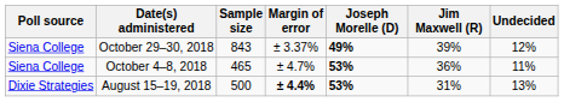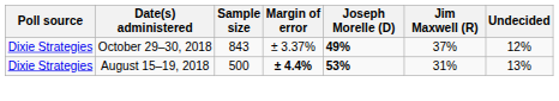 <table class="wikitable">
 <tr>
 <th>Poll source</th>
 <th>Date(s)<br>administered</th>
 <th>Sample<br>size</th>
 <th>Margin of<br>error</th>
 <th style="width:100px;">Joseph<br>Morelle (D)</th>
 <th style="width:100px;">Jim<br>Maxwell (R)</th>
 <th>Undecided</th>
 </tr>
 <tr>
-<td><a href='#'>Siena College</a></td>
+<td><a href='#'>Dixie Strategies</a></td>
 <td align=center>October 29–30, 2018</td>
 <td align=center>843</td>
 <td align=center>± 3.37%</td>
 <td><strong>49%</strong></td>
-<td align=center>39%</td>
+<td align=center>37%</td>
 <td align=center>12%</td>
-</tr>
-<tr>
-<td><a href='#'>Siena College</a></td>
-<td align=center>October 4–8, 2018</td>
-<td align=center>465</td>
-<td align=center>± 4.7%</td>
-<td><strong>53%</strong></td>
-<td align=center>36%</td>
-<td align=center>11%</td>
 </tr>
 <tr>
 <td><a href='#'>Dixie Strategies</a></td>
 <td align=center>August 15–19, 2018</td>
 <td align=center>500</td>
 <td align=center><strong>± 4.4%</strong></td>
 <td><strong>53%</strong></td>
 <td align=center>31%</td>
 <td align=center>13%</td>
 </tr>
 </table>
